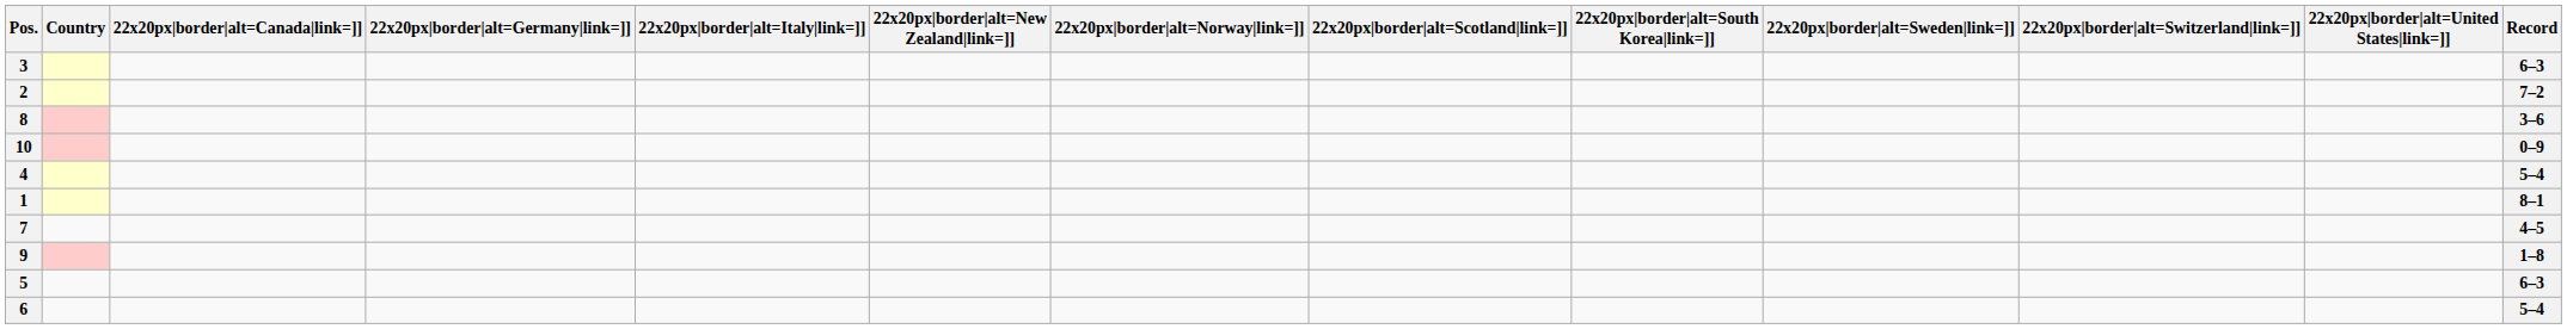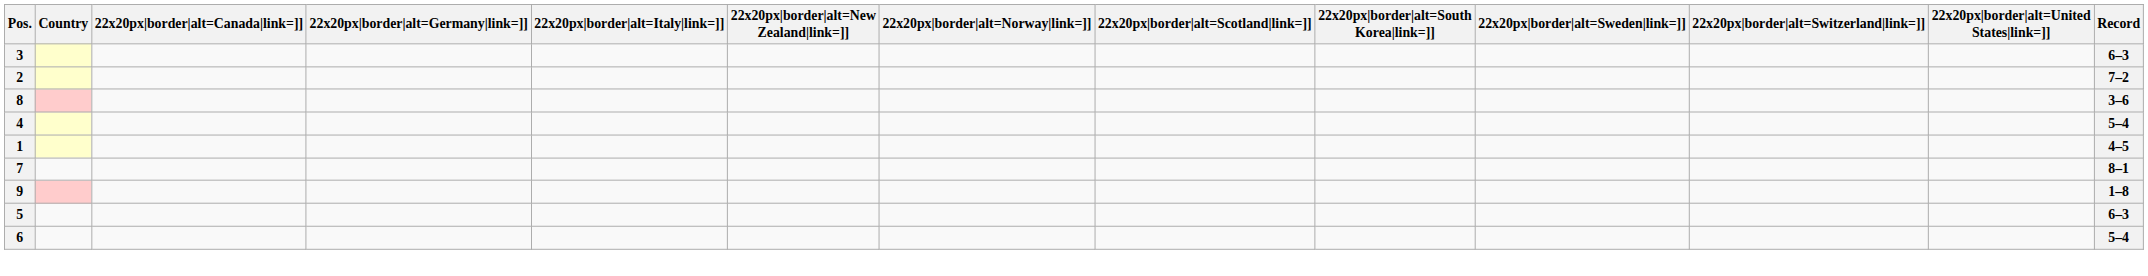 <table class="wikitable sortable nowrap" style="text-align:center; font-size:0.9em">
 <tr>
 <th>Pos.</th>
 <th>Country</th>
 <th [[Image:>22x20px|border|alt=Canada|link=]]</th>
 <th [[Image:>22x20px|border|alt=Germany|link=]]</th>
 <th [[Image:>22x20px|border|alt=Italy|link=]]</th>
 <th [[Image:>22x20px|border|alt=New Zealand|link=]]</th>
 <th [[Image:>22x20px|border|alt=Norway|link=]]</th>
 <th [[Image:>22x20px|border|alt=Scotland|link=]]</th>
 <th [[Image:>22x20px|border|alt=South Korea|link=]]</th>
 <th [[Image:>22x20px|border|alt=Sweden|link=]]</th>
 <th [[Image:>22x20px|border|alt=Switzerland|link=]]</th>
 <th [[Image:>22x20px|border|alt=United States|link=]]</th>
 <th>Record</th>
 </tr>
 <tr>
 <th>3</th>
 <td style="text-align:left; background:#ffffcc;"></td>
 <td></td>
 <td></td>
 <td></td>
 <td></td>
 <td></td>
 <td></td>
 <td></td>
 <td></td>
 <td></td>
 <td></td>
 <th>6–3</th>
 </tr>
 <tr>
 <th>2</th>
 <td style="text-align:left; background:#ffffcc;"></td>
 <td></td>
 <td></td>
 <td></td>
 <td></td>
 <td></td>
 <td></td>
 <td></td>
 <td></td>
 <td></td>
 <td></td>
 <th>7–2</th>
 </tr>
 <tr>
 <th>8</th>
 <td style="text-align:left; background:#ffcccc;"></td>
 <td></td>
 <td></td>
 <td></td>
 <td></td>
 <td></td>
 <td></td>
 <td></td>
 <td></td>
 <td></td>
 <td></td>
 <th>3–6</th>
 </tr>
 <tr>
-<th>10</th>
-<td style="text-align:left; background:#ffcccc;"></td>
-<td></td>
-<td></td>
-<td></td>
-<td></td>
-<td></td>
-<td></td>
-<td></td>
-<td></td>
-<td></td>
-<td></td>
-<th>0–9</th>
-</tr>
-<tr>
 <th>4</th>
 <td style="text-align:left; background:#ffffcc;"></td>
 <td></td>
 <td></td>
 <td></td>
 <td></td>
 <td></td>
 <td></td>
 <td></td>
 <td></td>
 <td></td>
 <td></td>
 <th>5–4</th>
 </tr>
 <tr>
 <th>1</th>
 <td style="text-align:left; background:#ffffcc;"></td>
 <td></td>
 <td></td>
 <td></td>
 <td></td>
 <td></td>
 <td></td>
 <td></td>
 <td></td>
 <td></td>
 <td></td>
-<th>8–1</th>
+<th>4–5</th>
 </tr>
 <tr>
 <th>7</th>
 <td style="text-align:left;"></td>
 <td></td>
 <td></td>
 <td></td>
 <td></td>
 <td></td>
 <td></td>
 <td></td>
 <td></td>
 <td></td>
 <td></td>
-<th>4–5</th>
+<th>8–1</th>
 </tr>
 <tr>
 <th>9</th>
 <td style="text-align:left; background:#ffcccc;"></td>
 <td></td>
 <td></td>
 <td></td>
 <td></td>
 <td></td>
 <td></td>
 <td></td>
 <td></td>
 <td></td>
 <td></td>
 <th>1–8</th>
 </tr>
 <tr>
 <th>5</th>
 <td style="text-align:left;"></td>
 <td></td>
 <td></td>
 <td></td>
 <td></td>
 <td></td>
 <td></td>
 <td></td>
 <td></td>
 <td></td>
 <td></td>
 <th>6–3</th>
 </tr>
 <tr>
 <th>6</th>
 <td style="text-align:left;"></td>
 <td></td>
 <td></td>
 <td></td>
 <td></td>
 <td></td>
 <td></td>
 <td></td>
 <td></td>
 <td></td>
 <td></td>
 <th>5–4</th>
 </tr>
 </table>
